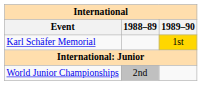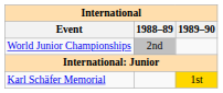 <table class="wikitable" style="text-align:center">
 <tr>
 <th style="background-color: #ffdead; " colspan=3 align=center><strong>International</strong></th>
 </tr>
 <tr>
 <th>Event</th>
 <th>1988–89</th>
 <th>1989–90</th>
 </tr>
 <tr>
-<td align=left><a href='#'>Karl Schäfer Memorial</a></td>
+<td align=left><a href='#'>World Junior Championships</a></td>
+<td bgcolor=silver>2nd</td>
 <td></td>
-<td bgcolor=gold>1st</td>
 </tr>
 <tr>
 <th style="background-color: #ffdead; " colspan=3 align=center><strong>International: Junior</strong></th>
 </tr>
 <tr>
-<td align=left><a href='#'>World Junior Championships</a></td>
-<td bgcolor=silver>2nd</td>
+<td align=left><a href='#'>Karl Schäfer Memorial</a></td>
 <td></td>
+<td bgcolor=gold>1st</td>
 </tr>
 </table>
